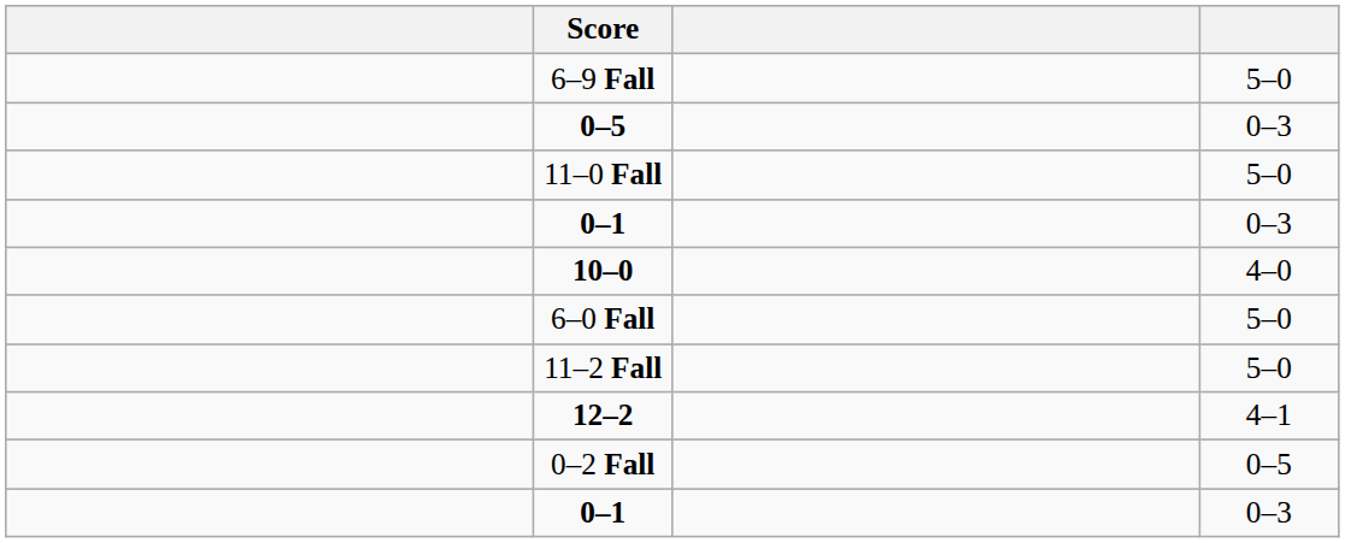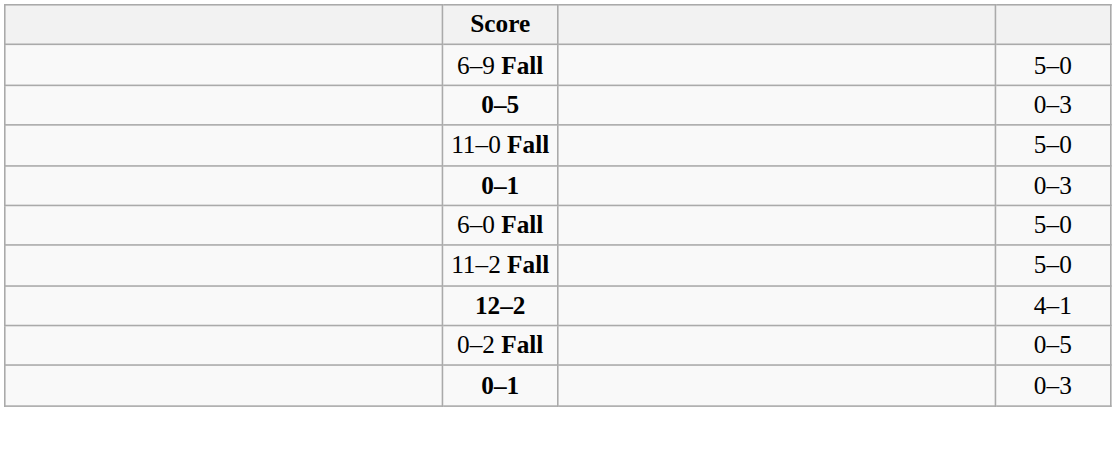 <table class="wikitable" style="text-align: center; ">
 <tr>
 <th align="right" width="270"></th>
 <th width="65">Score</th>
 <th align="left" width="270"></th>
 <th width="65"></th>
 </tr>
 <tr>
 <td align="left"><strong></strong></td>
 <td>6–9 <strong>Fall</strong></td>
 <td align="left"></td>
 <td>5–0 <strong></strong></td>
 </tr>
 <tr>
 <td align="left"></td>
 <td><strong>0–5</strong></td>
 <td align="left"><strong></strong></td>
 <td>0–3 <strong></strong></td>
 </tr>
 <tr>
 <td align="left"><strong></strong></td>
 <td>11–0 <strong>Fall</strong></td>
 <td align="left"></td>
 <td>5–0 <strong></strong></td>
 </tr>
 <tr>
 <td align="left"></td>
 <td><strong>0–1</strong></td>
 <td align="left"><strong></strong></td>
 <td>0–3 <strong></strong></td>
 </tr>
 <tr>
 <td align="left"><strong></strong></td>
-<td><strong>10–0</strong></td>
-<td align="left"></td>
-<td>4–0 <strong></strong></td>
-</tr>
-<tr>
-<td align="left"><strong></strong></td>
 <td>6–0 <strong>Fall</strong></td>
 <td align="left"></td>
 <td>5–0 <strong></strong></td>
 </tr>
 <tr>
 <td align="left"><strong></strong></td>
 <td>11–2 <strong>Fall</strong></td>
 <td align="left"></td>
 <td>5–0 <strong></strong></td>
 </tr>
 <tr>
 <td align="left"><strong></strong></td>
 <td><strong>12–2</strong></td>
 <td align="left"></td>
 <td>4–1 <strong></strong></td>
 </tr>
 <tr>
 <td align="left"></td>
 <td>0–2 <strong>Fall</strong></td>
 <td align="left"><strong></strong></td>
 <td>0–5 <strong></strong></td>
 </tr>
 <tr>
 <td align="left"></td>
 <td><strong>0–1</strong></td>
 <td align="left"><strong></strong></td>
 <td>0–3 <strong></strong></td>
 </tr>
 </table>
